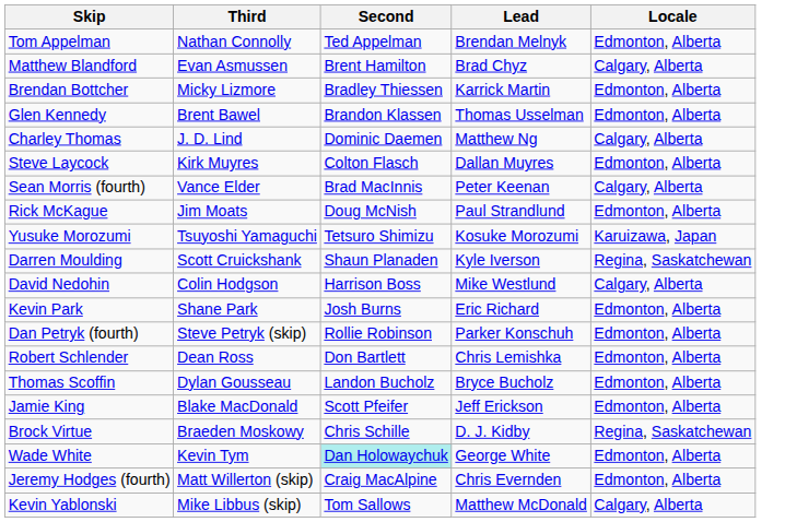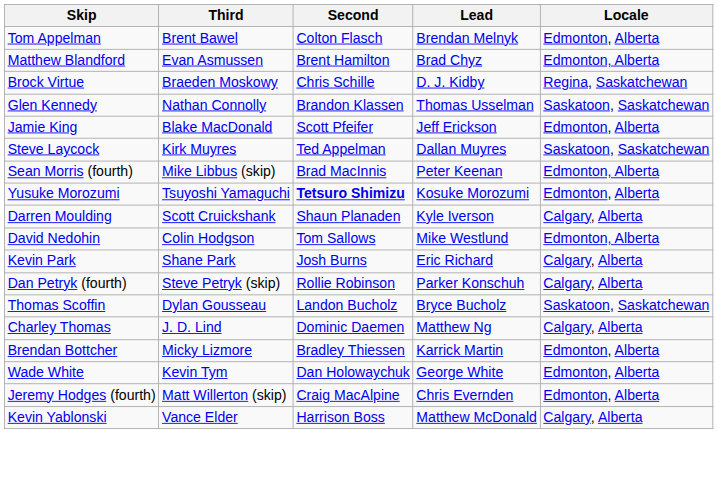 <table class=wikitable>
 <tr>
 <th>Skip</th>
 <th>Third</th>
 <th>Second</th>
 <th>Lead</th>
 <th>Locale</th>
 </tr>
 <tr>
 <td><a href='#'>Tom Appelman</a></td>
-<td><a href='#'>Nathan Connolly</a></td>
-<td><a href='#'>Ted Appelman</a></td>
+<td><a href='#'>Brent Bawel</a></td>
+<td><a href='#'>Colton Flasch</a></td>
 <td><a href='#'>Brendan Melnyk</a></td>
 <td> <a href='#'>Edmonton</a>, <a href='#'>Alberta</a></td>
 </tr>
 <tr>
 <td><a href='#'>Matthew Blandford</a></td>
 <td><a href='#'>Evan Asmussen</a></td>
 <td><a href='#'>Brent Hamilton</a></td>
 <td><a href='#'>Brad Chyz</a></td>
+<td> <a href='#'>Edmonton, Alberta</a></td>
+</tr>
+<tr>
+<td><a href='#'>Brock Virtue</a></td>
+<td><a href='#'>Braeden Moskowy</a></td>
+<td><a href='#'>Chris Schille</a></td>
+<td><a href='#'>D. J. Kidby</a></td>
+<td> <a href='#'>Regina</a>, <a href='#'>Saskatchewan</a></td>
+</tr>
+<tr>
+<td><a href='#'>Glen Kennedy</a></td>
+<td><a href='#'>Nathan Connolly</a></td>
+<td><a href='#'>Brandon Klassen</a></td>
+<td><a href='#'>Thomas Usselman</a></td>
+<td> <a href='#'>Saskatoon</a>, <a href='#'>Saskatchewan</a></td>
+</tr>
+<tr>
+<td><a href='#'>Jamie King</a></td>
+<td><a href='#'>Blake MacDonald</a></td>
+<td><a href='#'>Scott Pfeifer</a></td>
+<td><a href='#'>Jeff Erickson</a></td>
+<td> <a href='#'>Edmonton</a>, <a href='#'>Alberta</a></td>
+</tr>
+<tr>
+<td><a href='#'>Steve Laycock</a></td>
+<td><a href='#'>Kirk Muyres</a></td>
+<td><a href='#'>Ted Appelman</a></td>
+<td><a href='#'>Dallan Muyres</a></td>
+<td> <a href='#'>Saskatoon</a>, <a href='#'>Saskatchewan</a></td>
+</tr>
+<tr>
+<td><a href='#'>Sean Morris</a> (fourth)</td>
+<td><a href='#'>Mike Libbus</a> (skip)</td>
+<td><a href='#'>Brad MacInnis</a></td>
+<td><a href='#'>Peter Keenan</a></td>
+<td> <a href='#'>Edmonton, Alberta</a></td>
+</tr>
+<tr>
+<td><a href='#'>Yusuke Morozumi</a></td>
+<td><a href='#'>Tsuyoshi Yamaguchi</a></td>
+<td><strong><a href='#'>Tetsuro Shimizu</a></strong></td>
+<td><a href='#'>Kosuke Morozumi</a></td>
+<td> <a href='#'>Edmonton</a>, <a href='#'>Alberta</a></td>
+</tr>
+<tr>
+<td><a href='#'>Darren Moulding</a></td>
+<td><a href='#'>Scott Cruickshank</a></td>
+<td><a href='#'>Shaun Planaden</a></td>
+<td><a href='#'>Kyle Iverson</a></td>
+<td> <a href='#'>Calgary</a>, <a href='#'>Alberta</a></td>
+</tr>
+<tr>
+<td><a href='#'>David Nedohin</a></td>
+<td><a href='#'>Colin Hodgson</a></td>
+<td><a href='#'>Tom Sallows</a></td>
+<td><a href='#'>Mike Westlund</a></td>
+<td> <a href='#'>Edmonton, Alberta</a></td>
+</tr>
+<tr>
+<td><a href='#'>Kevin Park</a></td>
+<td><a href='#'>Shane Park</a></td>
+<td><a href='#'>Josh Burns</a></td>
+<td><a href='#'>Eric Richard</a></td>
+<td> <a href='#'>Calgary</a>, <a href='#'>Alberta</a></td>
+</tr>
+<tr>
+<td><a href='#'>Dan Petryk</a> (fourth)</td>
+<td><a href='#'>Steve Petryk</a> (skip)</td>
+<td><a href='#'>Rollie Robinson</a></td>
+<td><a href='#'>Parker Konschuh</a></td>
+<td> <a href='#'>Calgary</a>, <a href='#'>Alberta</a></td>
+</tr>
+<tr>
+<td><a href='#'>Thomas Scoffin</a></td>
+<td><a href='#'>Dylan Gousseau</a></td>
+<td><a href='#'>Landon Bucholz</a></td>
+<td><a href='#'>Bryce Bucholz</a></td>
+<td> <a href='#'>Saskatoon</a>, <a href='#'>Saskatchewan</a></td>
+</tr>
+<tr>
+<td><a href='#'>Charley Thomas</a></td>
+<td><a href='#'>J. D. Lind</a></td>
+<td><a href='#'>Dominic Daemen</a></td>
+<td><a href='#'>Matthew Ng</a></td>
 <td> <a href='#'>Calgary</a>, <a href='#'>Alberta</a></td>
 </tr>
 <tr>
 <td><a href='#'>Brendan Bottcher</a></td>
 <td><a href='#'>Micky Lizmore</a></td>
 <td><a href='#'>Bradley Thiessen</a></td>
 <td><a href='#'>Karrick Martin</a></td>
 <td> <a href='#'>Edmonton</a>, <a href='#'>Alberta</a></td>
 </tr>
 <tr>
-<td><a href='#'>Glen Kennedy</a></td>
-<td><a href='#'>Brent Bawel</a></td>
-<td><a href='#'>Brandon Klassen</a></td>
-<td><a href='#'>Thomas Usselman</a></td>
-<td> <a href='#'>Edmonton</a>, <a href='#'>Alberta</a></td>
-</tr>
-<tr>
-<td><a href='#'>Charley Thomas</a></td>
-<td><a href='#'>J. D. Lind</a></td>
-<td><a href='#'>Dominic Daemen</a></td>
-<td><a href='#'>Matthew Ng</a></td>
-<td> <a href='#'>Calgary</a>, <a href='#'>Alberta</a></td>
-</tr>
-<tr>
-<td><a href='#'>Steve Laycock</a></td>
-<td><a href='#'>Kirk Muyres</a></td>
-<td><a href='#'>Colton Flasch</a></td>
-<td><a href='#'>Dallan Muyres</a></td>
-<td> <a href='#'>Edmonton</a>, <a href='#'>Alberta</a></td>
-</tr>
-<tr>
-<td><a href='#'>Sean Morris</a> (fourth)</td>
-<td><a href='#'>Vance Elder</a></td>
-<td><a href='#'>Brad MacInnis</a></td>
-<td><a href='#'>Peter Keenan</a></td>
-<td> <a href='#'>Calgary</a>, <a href='#'>Alberta</a></td>
-</tr>
-<tr>
-<td><a href='#'>Rick McKague</a></td>
-<td><a href='#'>Jim Moats</a></td>
-<td><a href='#'>Doug McNish</a></td>
-<td><a href='#'>Paul Strandlund</a></td>
-<td> <a href='#'>Edmonton</a>, <a href='#'>Alberta</a></td>
-</tr>
-<tr>
-<td><a href='#'>Yusuke Morozumi</a></td>
-<td><a href='#'>Tsuyoshi Yamaguchi</a></td>
-<td><a href='#'>Tetsuro Shimizu</a></td>
-<td><a href='#'>Kosuke Morozumi</a></td>
-<td> <a href='#'>Karuizawa</a>, <a href='#'>Japan</a></td>
-</tr>
-<tr>
-<td><a href='#'>Darren Moulding</a></td>
-<td><a href='#'>Scott Cruickshank</a></td>
-<td><a href='#'>Shaun Planaden</a></td>
-<td><a href='#'>Kyle Iverson</a></td>
-<td> <a href='#'>Regina</a>, <a href='#'>Saskatchewan</a></td>
-</tr>
-<tr>
-<td><a href='#'>David Nedohin</a></td>
-<td><a href='#'>Colin Hodgson</a></td>
-<td><a href='#'>Harrison Boss</a></td>
-<td><a href='#'>Mike Westlund</a></td>
-<td> <a href='#'>Calgary</a>, <a href='#'>Alberta</a></td>
-</tr>
-<tr>
-<td><a href='#'>Kevin Park</a></td>
-<td><a href='#'>Shane Park</a></td>
-<td><a href='#'>Josh Burns</a></td>
-<td><a href='#'>Eric Richard</a></td>
-<td> <a href='#'>Edmonton</a>, <a href='#'>Alberta</a></td>
-</tr>
-<tr>
-<td><a href='#'>Dan Petryk</a> (fourth)</td>
-<td><a href='#'>Steve Petryk</a> (skip)</td>
-<td><a href='#'>Rollie Robinson</a></td>
-<td><a href='#'>Parker Konschuh</a></td>
-<td> <a href='#'>Edmonton</a>, <a href='#'>Alberta</a></td>
-</tr>
-<tr>
-<td><a href='#'>Robert Schlender</a></td>
-<td><a href='#'>Dean Ross</a></td>
-<td><a href='#'>Don Bartlett</a></td>
-<td><a href='#'>Chris Lemishka</a></td>
-<td> <a href='#'>Edmonton</a>, <a href='#'>Alberta</a></td>
-</tr>
-<tr>
-<td><a href='#'>Thomas Scoffin</a></td>
-<td><a href='#'>Dylan Gousseau</a></td>
-<td><a href='#'>Landon Bucholz</a></td>
-<td><a href='#'>Bryce Bucholz</a></td>
-<td> <a href='#'>Edmonton</a>, <a href='#'>Alberta</a></td>
-</tr>
-<tr>
-<td><a href='#'>Jamie King</a></td>
-<td><a href='#'>Blake MacDonald</a></td>
-<td><a href='#'>Scott Pfeifer</a></td>
-<td><a href='#'>Jeff Erickson</a></td>
-<td> <a href='#'>Edmonton</a>, <a href='#'>Alberta</a></td>
-</tr>
-<tr>
-<td><a href='#'>Brock Virtue</a></td>
-<td><a href='#'>Braeden Moskowy</a></td>
-<td><a href='#'>Chris Schille</a></td>
-<td><a href='#'>D. J. Kidby</a></td>
-<td> <a href='#'>Regina</a>, <a href='#'>Saskatchewan</a></td>
-</tr>
-<tr>
 <td><a href='#'>Wade White</a></td>
 <td><a href='#'>Kevin Tym</a></td>
-<td style="background: paleturquoise;"><a href='#'>Dan Holowaychuk</a></td>
+<td><a href='#'>Dan Holowaychuk</a></td>
 <td><a href='#'>George White</a></td>
 <td> <a href='#'>Edmonton</a>, <a href='#'>Alberta</a></td>
 </tr>
 <tr>
 <td><a href='#'>Jeremy Hodges</a> (fourth)</td>
 <td><a href='#'>Matt Willerton</a> (skip)</td>
 <td><a href='#'>Craig MacAlpine</a></td>
 <td><a href='#'>Chris Evernden</a></td>
 <td> <a href='#'>Edmonton</a>, <a href='#'>Alberta</a></td>
 </tr>
 <tr>
 <td><a href='#'>Kevin Yablonski</a></td>
-<td><a href='#'>Mike Libbus</a> (skip)</td>
-<td><a href='#'>Tom Sallows</a></td>
+<td><a href='#'>Vance Elder</a></td>
+<td><a href='#'>Harrison Boss</a></td>
 <td><a href='#'>Matthew McDonald</a></td>
 <td> <a href='#'>Calgary</a>, <a href='#'>Alberta</a></td>
 </tr>
 </table>
